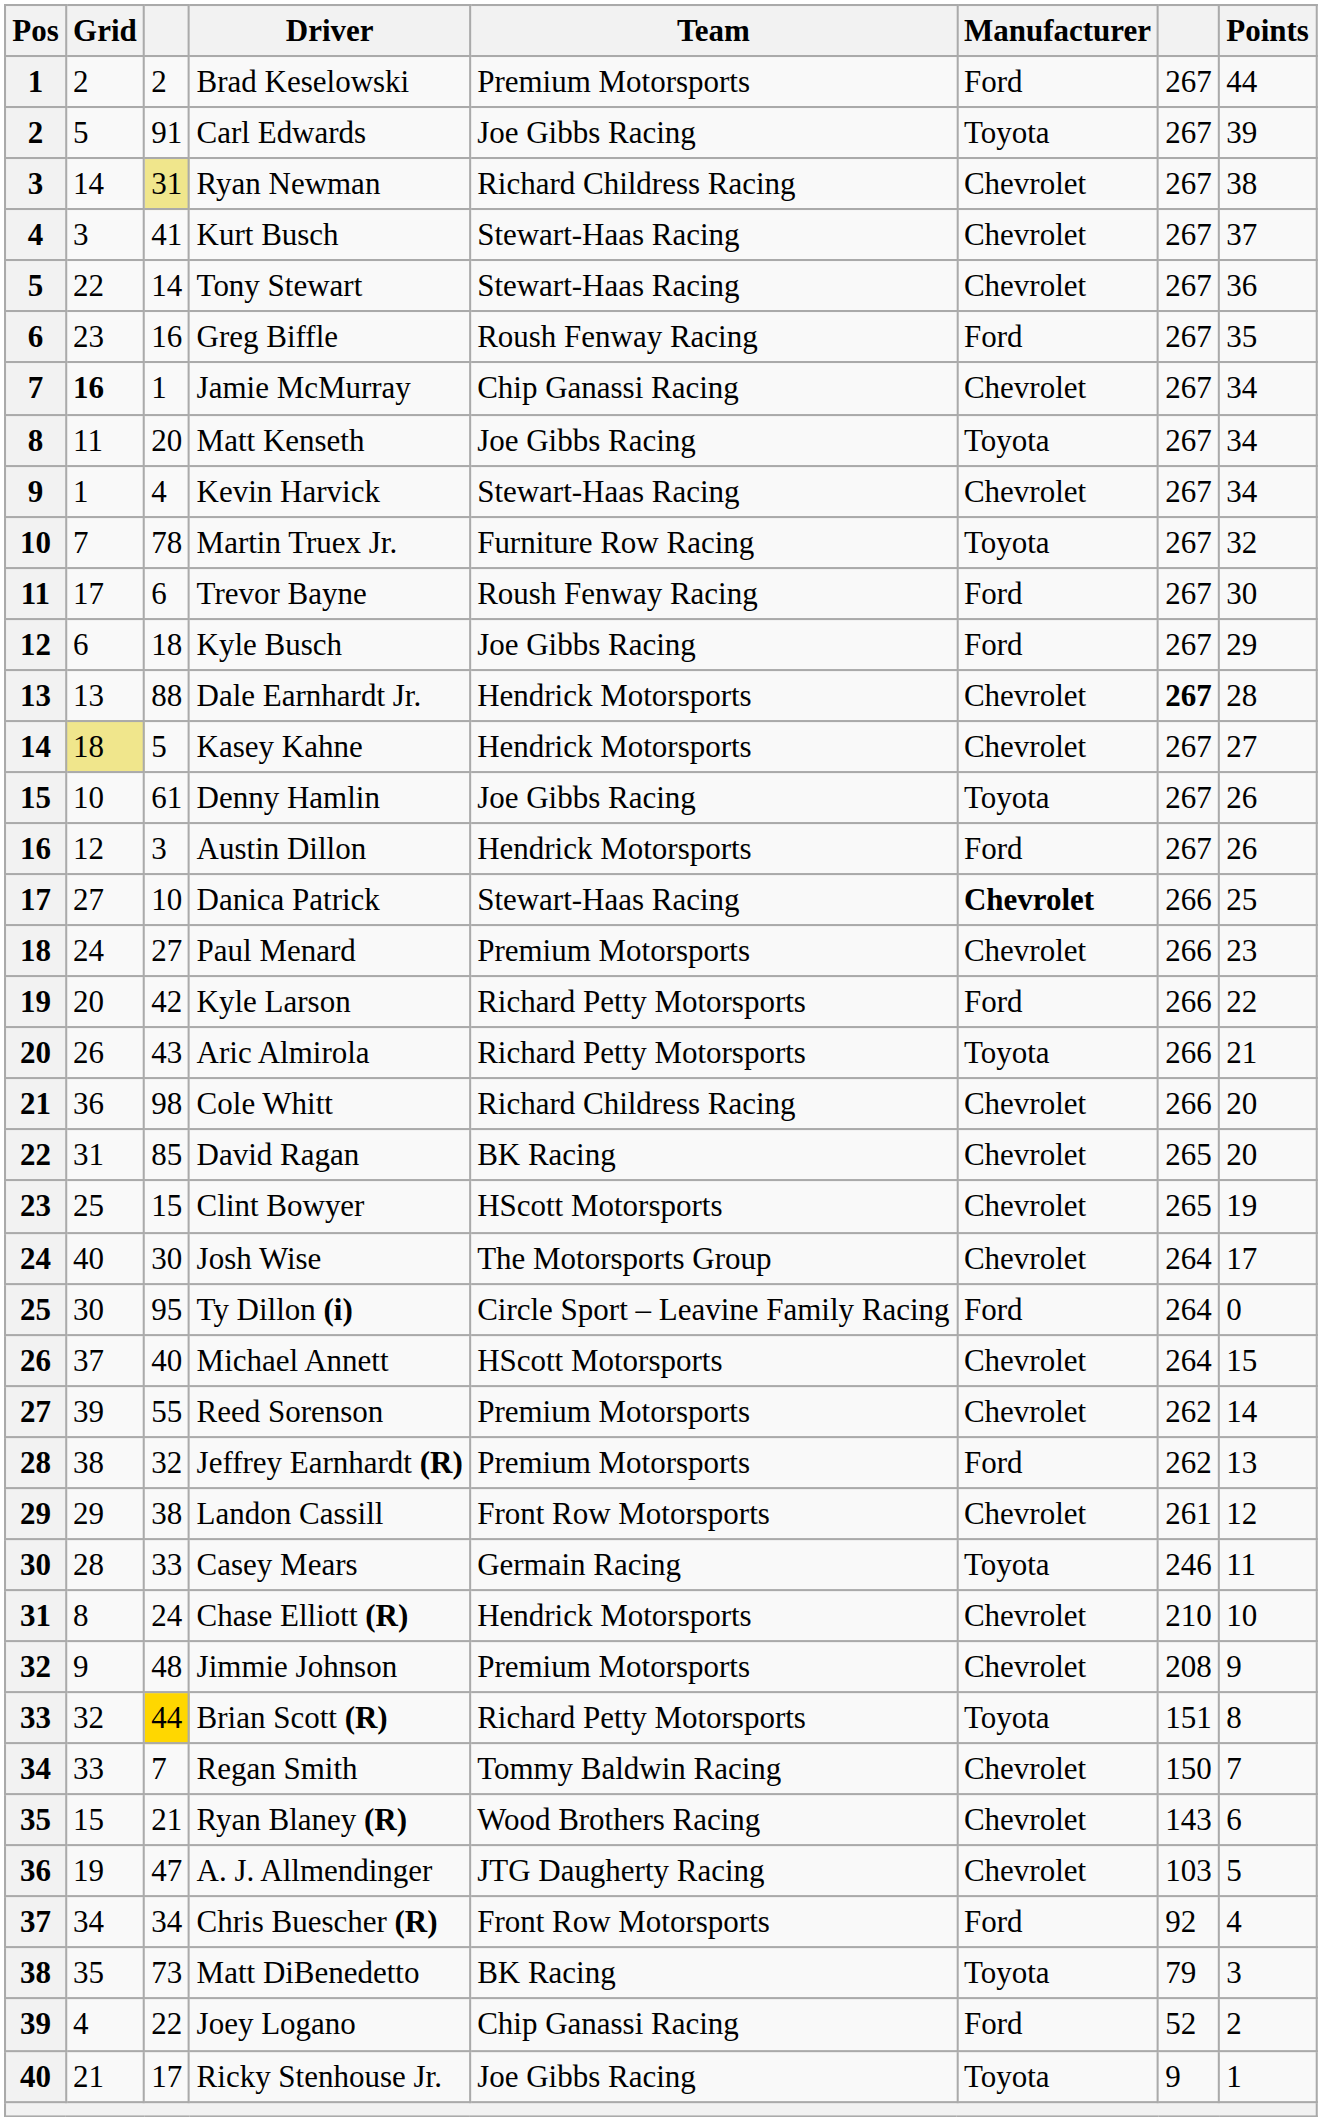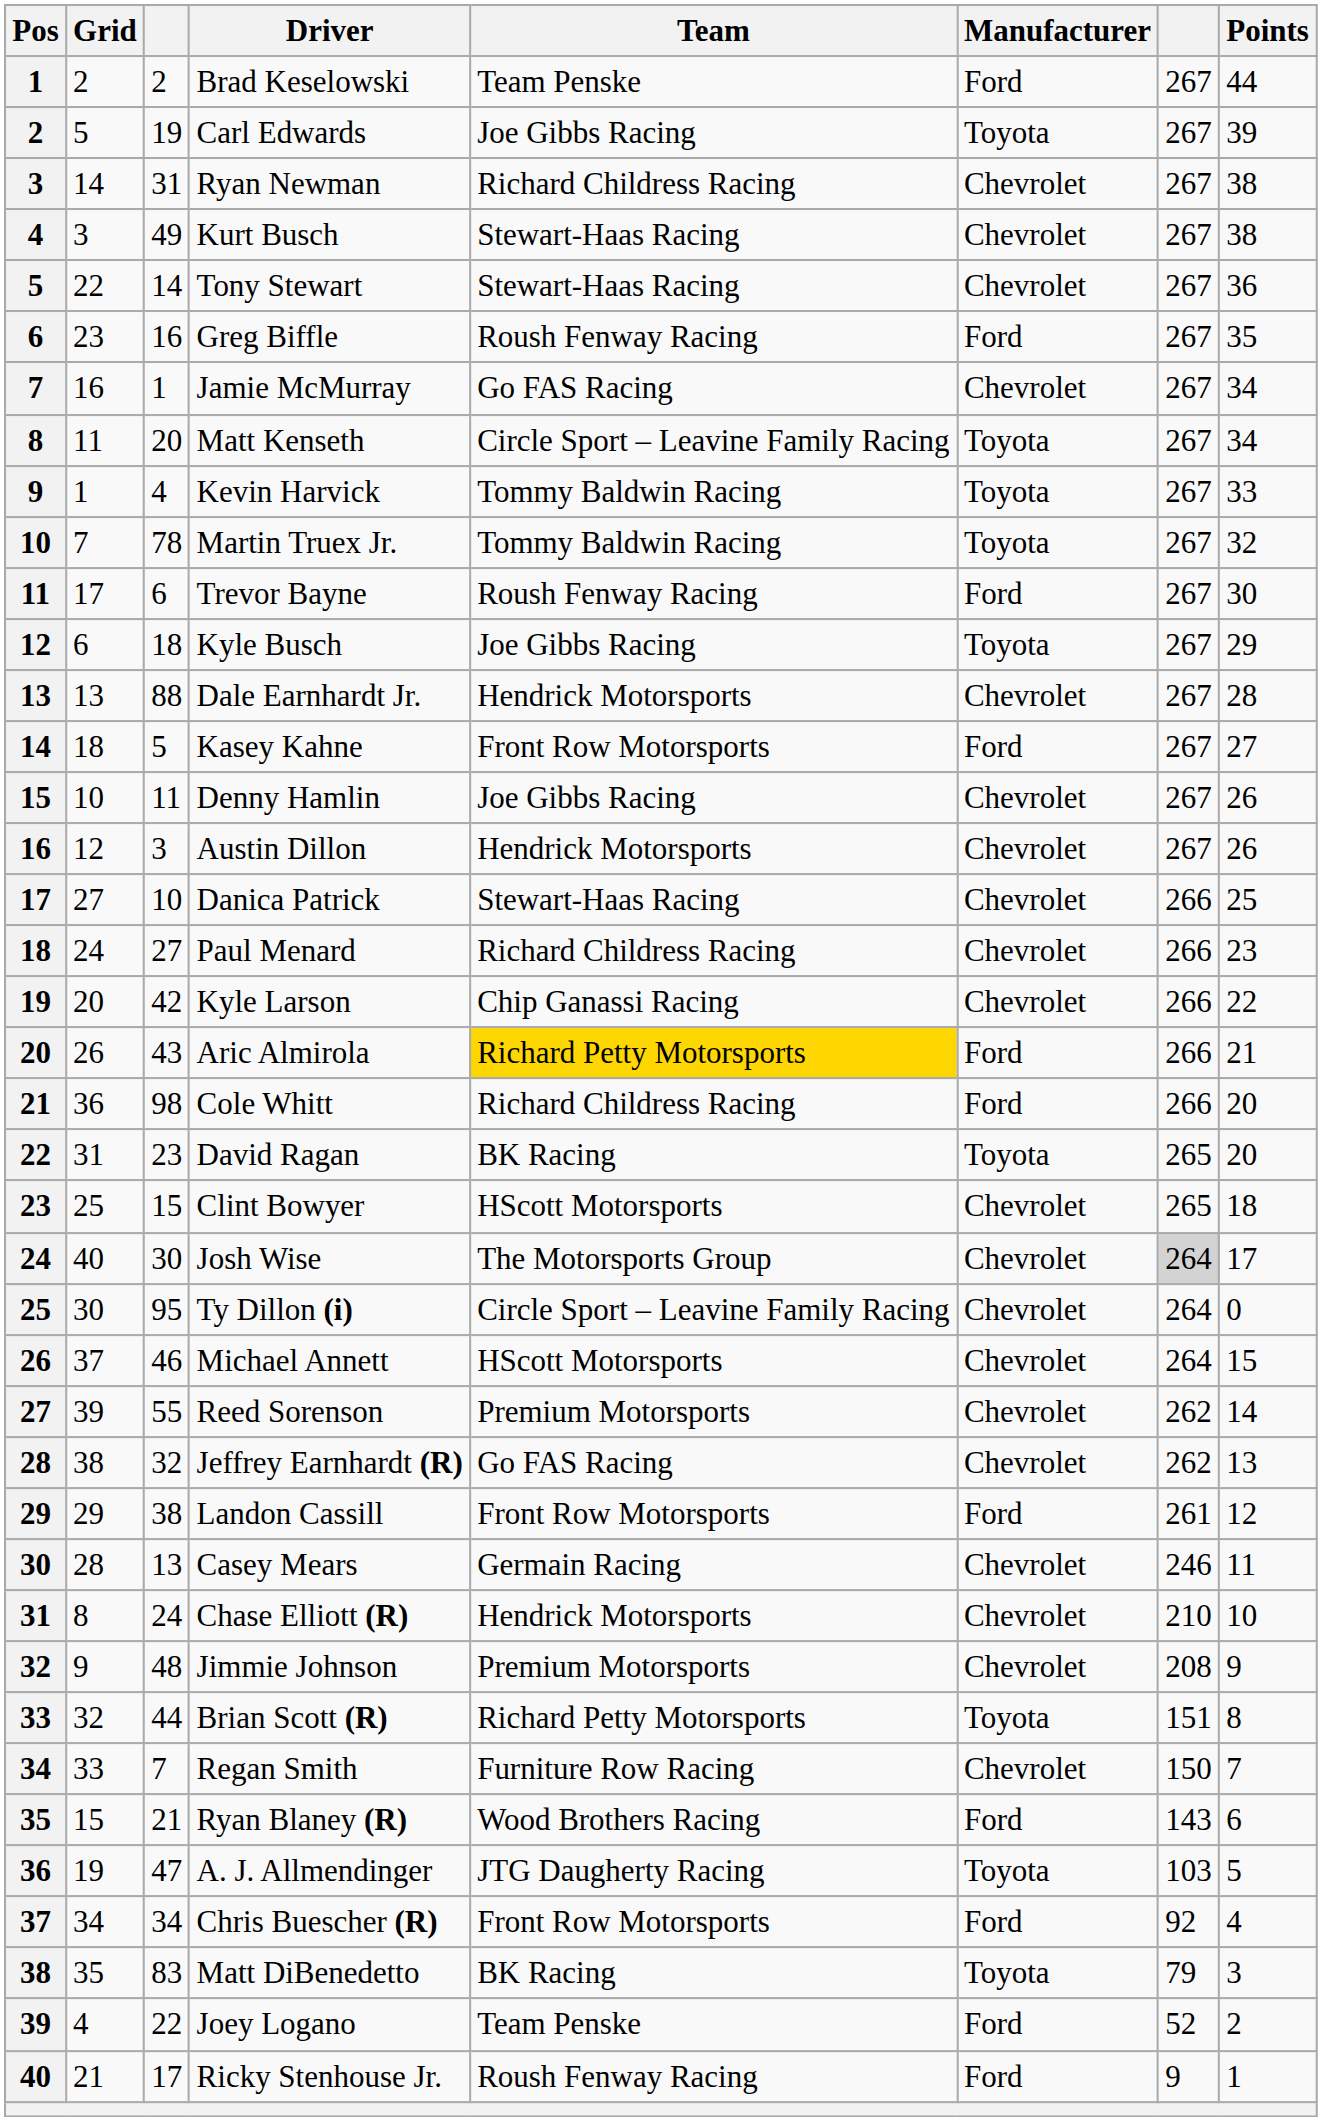 <table class="wikitable" style="font-size:95%">
 <tr>
 <th>Pos</th>
 <th>Grid</th>
 <th></th>
 <th>Driver</th>
 <th>Team</th>
 <th>Manufacturer</th>
 <th></th>
 <th>Points</th>
 </tr>
 <tr>
 <th scope="row">1</th>
 <td>2</td>
 <td>2</td>
 <td>Brad Keselowski</td>
-<td>Premium Motorsports</td>
+<td>Team Penske</td>
 <td>Ford</td>
 <td>267</td>
 <td>44</td>
 </tr>
 <tr>
 <th scope="row">2</th>
 <td>5</td>
-<td>91</td>
+<td>19</td>
 <td>Carl Edwards</td>
 <td>Joe Gibbs Racing</td>
 <td>Toyota</td>
 <td>267</td>
 <td>39</td>
 </tr>
 <tr>
 <th scope="row">3</th>
 <td>14</td>
-<td style="background: khaki;">31</td>
+<td>31</td>
 <td>Ryan Newman</td>
 <td>Richard Childress Racing</td>
 <td>Chevrolet</td>
 <td>267</td>
 <td>38</td>
 </tr>
 <tr>
 <th scope="row">4</th>
 <td>3</td>
-<td>41</td>
+<td>49</td>
 <td>Kurt Busch</td>
 <td>Stewart-Haas Racing</td>
 <td>Chevrolet</td>
 <td>267</td>
-<td>37</td>
+<td>38</td>
 </tr>
 <tr>
 <th scope="row">5</th>
 <td>22</td>
 <td>14</td>
 <td>Tony Stewart</td>
 <td>Stewart-Haas Racing</td>
 <td>Chevrolet</td>
 <td>267</td>
 <td>36</td>
 </tr>
 <tr>
 <th scope="row">6</th>
 <td>23</td>
 <td>16</td>
 <td>Greg Biffle</td>
 <td>Roush Fenway Racing</td>
 <td>Ford</td>
 <td>267</td>
 <td>35</td>
 </tr>
 <tr>
 <th scope="row">7</th>
-<td><strong>16</strong></td>
+<td>16</td>
 <td>1</td>
 <td>Jamie McMurray</td>
-<td>Chip Ganassi Racing</td>
+<td>Go FAS Racing</td>
 <td>Chevrolet</td>
 <td>267</td>
 <td>34</td>
 </tr>
 <tr>
 <th scope="row">8</th>
 <td>11</td>
 <td>20</td>
 <td>Matt Kenseth</td>
-<td>Joe Gibbs Racing</td>
+<td>Circle Sport – Leavine Family Racing</td>
 <td>Toyota</td>
 <td>267</td>
 <td>34</td>
 </tr>
 <tr>
 <th scope="row">9</th>
 <td>1</td>
 <td>4</td>
 <td>Kevin Harvick</td>
-<td>Stewart-Haas Racing</td>
-<td>Chevrolet</td>
+<td>Tommy Baldwin Racing</td>
+<td>Toyota</td>
 <td>267</td>
-<td>34</td>
+<td>33</td>
 </tr>
 <tr>
 <th scope="row">10</th>
 <td>7</td>
 <td>78</td>
 <td>Martin Truex Jr.</td>
-<td>Furniture Row Racing</td>
+<td>Tommy Baldwin Racing</td>
 <td>Toyota</td>
 <td>267</td>
 <td>32</td>
 </tr>
 <tr>
 <th scope="row">11</th>
 <td>17</td>
 <td>6</td>
 <td>Trevor Bayne</td>
 <td>Roush Fenway Racing</td>
 <td>Ford</td>
 <td>267</td>
 <td>30</td>
 </tr>
 <tr>
 <th scope="row">12</th>
 <td>6</td>
 <td>18</td>
 <td>Kyle Busch</td>
 <td>Joe Gibbs Racing</td>
-<td>Ford</td>
+<td>Toyota</td>
 <td>267</td>
 <td>29</td>
 </tr>
 <tr>
 <th scope="row">13</th>
 <td>13</td>
 <td>88</td>
 <td>Dale Earnhardt Jr.</td>
 <td>Hendrick Motorsports</td>
 <td>Chevrolet</td>
-<td><strong>267</strong></td>
+<td>267</td>
 <td>28</td>
 </tr>
 <tr>
 <th scope="row">14</th>
-<td style="background: khaki;">18</td>
+<td>18</td>
 <td>5</td>
 <td>Kasey Kahne</td>
-<td>Hendrick Motorsports</td>
-<td>Chevrolet</td>
+<td>Front Row Motorsports</td>
+<td>Ford</td>
 <td>267</td>
 <td>27</td>
 </tr>
 <tr>
 <th scope="row">15</th>
 <td>10</td>
-<td>61</td>
+<td>11</td>
 <td>Denny Hamlin</td>
 <td>Joe Gibbs Racing</td>
-<td>Toyota</td>
+<td>Chevrolet</td>
 <td>267</td>
 <td>26</td>
 </tr>
 <tr>
 <th scope="row">16</th>
 <td>12</td>
 <td>3</td>
 <td>Austin Dillon</td>
 <td>Hendrick Motorsports</td>
-<td>Ford</td>
+<td>Chevrolet</td>
 <td>267</td>
 <td>26</td>
 </tr>
 <tr>
 <th scope="row">17</th>
 <td>27</td>
 <td>10</td>
 <td>Danica Patrick</td>
 <td>Stewart-Haas Racing</td>
-<td><strong>Chevrolet</strong></td>
+<td>Chevrolet</td>
 <td>266</td>
 <td>25</td>
 </tr>
 <tr>
 <th scope="row">18</th>
 <td>24</td>
 <td>27</td>
 <td>Paul Menard</td>
-<td>Premium Motorsports</td>
+<td>Richard Childress Racing</td>
 <td>Chevrolet</td>
 <td>266</td>
 <td>23</td>
 </tr>
 <tr>
 <th scope="row">19</th>
 <td>20</td>
 <td>42</td>
 <td>Kyle Larson</td>
-<td>Richard Petty Motorsports</td>
-<td>Ford</td>
+<td>Chip Ganassi Racing</td>
+<td>Chevrolet</td>
 <td>266</td>
 <td>22</td>
 </tr>
 <tr>
 <th scope="row">20</th>
 <td>26</td>
 <td>43</td>
 <td>Aric Almirola</td>
-<td>Richard Petty Motorsports</td>
-<td>Toyota</td>
+<td style="background: gold;">Richard Petty Motorsports</td>
+<td>Ford</td>
 <td>266</td>
 <td>21</td>
 </tr>
 <tr>
 <th scope="row">21</th>
 <td>36</td>
 <td>98</td>
 <td>Cole Whitt</td>
 <td>Richard Childress Racing</td>
-<td>Chevrolet</td>
+<td>Ford</td>
 <td>266</td>
 <td>20</td>
 </tr>
 <tr>
 <th scope="row">22</th>
 <td>31</td>
-<td>85</td>
+<td>23</td>
 <td>David Ragan</td>
 <td>BK Racing</td>
-<td>Chevrolet</td>
+<td>Toyota</td>
 <td>265</td>
 <td>20</td>
 </tr>
 <tr>
 <th scope="row">23</th>
 <td>25</td>
 <td>15</td>
 <td>Clint Bowyer</td>
 <td>HScott Motorsports</td>
 <td>Chevrolet</td>
 <td>265</td>
-<td>19</td>
+<td>18</td>
 </tr>
 <tr>
 <th scope="row">24</th>
 <td>40</td>
 <td>30</td>
 <td>Josh Wise</td>
 <td>The Motorsports Group</td>
 <td>Chevrolet</td>
-<td>264</td>
+<td style="background: lightgrey;">264</td>
 <td>17</td>
 </tr>
 <tr>
 <th scope="row">25</th>
 <td>30</td>
 <td>95</td>
 <td>Ty Dillon <strong>(i)</strong></td>
 <td>Circle Sport – Leavine Family Racing</td>
-<td>Ford</td>
+<td>Chevrolet</td>
 <td>264</td>
 <td>0</td>
 </tr>
 <tr>
 <th scope="row">26</th>
 <td>37</td>
-<td>40</td>
+<td>46</td>
 <td>Michael Annett</td>
 <td>HScott Motorsports</td>
 <td>Chevrolet</td>
 <td>264</td>
 <td>15</td>
 </tr>
 <tr>
 <th scope="row">27</th>
 <td>39</td>
 <td>55</td>
 <td>Reed Sorenson</td>
 <td>Premium Motorsports</td>
 <td>Chevrolet</td>
 <td>262</td>
 <td>14</td>
 </tr>
 <tr>
 <th scope="row">28</th>
 <td>38</td>
 <td>32</td>
 <td>Jeffrey Earnhardt <strong>(R)</strong></td>
-<td>Premium Motorsports</td>
-<td>Ford</td>
+<td>Go FAS Racing</td>
+<td>Chevrolet</td>
 <td>262</td>
 <td>13</td>
 </tr>
 <tr>
 <th scope="row">29</th>
 <td>29</td>
 <td>38</td>
 <td>Landon Cassill</td>
 <td>Front Row Motorsports</td>
-<td>Chevrolet</td>
+<td>Ford</td>
 <td>261</td>
 <td>12</td>
 </tr>
 <tr>
 <th scope="row">30</th>
 <td>28</td>
-<td>33</td>
+<td>13</td>
 <td>Casey Mears</td>
 <td>Germain Racing</td>
-<td>Toyota</td>
+<td>Chevrolet</td>
 <td>246</td>
 <td>11</td>
 </tr>
 <tr>
 <th scope="row">31</th>
 <td>8</td>
 <td>24</td>
 <td>Chase Elliott <strong>(R)</strong></td>
 <td>Hendrick Motorsports</td>
 <td>Chevrolet</td>
 <td>210</td>
 <td>10</td>
 </tr>
 <tr>
 <th scope="row">32</th>
 <td>9</td>
 <td>48</td>
 <td>Jimmie Johnson</td>
 <td>Premium Motorsports</td>
 <td>Chevrolet</td>
 <td>208</td>
 <td>9</td>
 </tr>
 <tr>
 <th scope="row">33</th>
 <td>32</td>
-<td style="background: gold;">44</td>
+<td>44</td>
 <td>Brian Scott <strong>(R)</strong></td>
 <td>Richard Petty Motorsports</td>
 <td>Toyota</td>
 <td>151</td>
 <td>8</td>
 </tr>
 <tr>
 <th scope="row">34</th>
 <td>33</td>
 <td>7</td>
 <td>Regan Smith</td>
-<td>Tommy Baldwin Racing</td>
+<td>Furniture Row Racing</td>
 <td>Chevrolet</td>
 <td>150</td>
 <td>7</td>
 </tr>
 <tr>
 <th scope="row">35</th>
 <td>15</td>
 <td>21</td>
 <td>Ryan Blaney <strong>(R)</strong></td>
 <td>Wood Brothers Racing</td>
-<td>Chevrolet</td>
+<td>Ford</td>
 <td>143</td>
 <td>6</td>
 </tr>
 <tr>
 <th scope="row">36</th>
 <td>19</td>
 <td>47</td>
 <td>A. J. Allmendinger</td>
 <td>JTG Daugherty Racing</td>
-<td>Chevrolet</td>
+<td>Toyota</td>
 <td>103</td>
 <td>5</td>
 </tr>
 <tr>
 <th scope="row">37</th>
 <td>34</td>
 <td>34</td>
 <td>Chris Buescher <strong>(R)</strong></td>
 <td>Front Row Motorsports</td>
 <td>Ford</td>
 <td>92</td>
 <td>4</td>
 </tr>
 <tr>
 <th scope="row">38</th>
 <td>35</td>
-<td>73</td>
+<td>83</td>
 <td>Matt DiBenedetto</td>
 <td>BK Racing</td>
 <td>Toyota</td>
 <td>79</td>
 <td>3</td>
 </tr>
 <tr>
 <th scope="row">39</th>
 <td>4</td>
 <td>22</td>
 <td>Joey Logano</td>
-<td>Chip Ganassi Racing</td>
+<td>Team Penske</td>
 <td>Ford</td>
 <td>52</td>
 <td>2</td>
 </tr>
 <tr>
 <th scope="row">40</th>
 <td>21</td>
 <td>17</td>
 <td>Ricky Stenhouse Jr.</td>
-<td>Joe Gibbs Racing</td>
-<td>Toyota</td>
+<td>Roush Fenway Racing</td>
+<td>Ford</td>
 <td>9</td>
 <td>1</td>
 </tr>
 <tr class="sortbottom">
 <th colspan="8"></th>
 </tr>
 </table>
